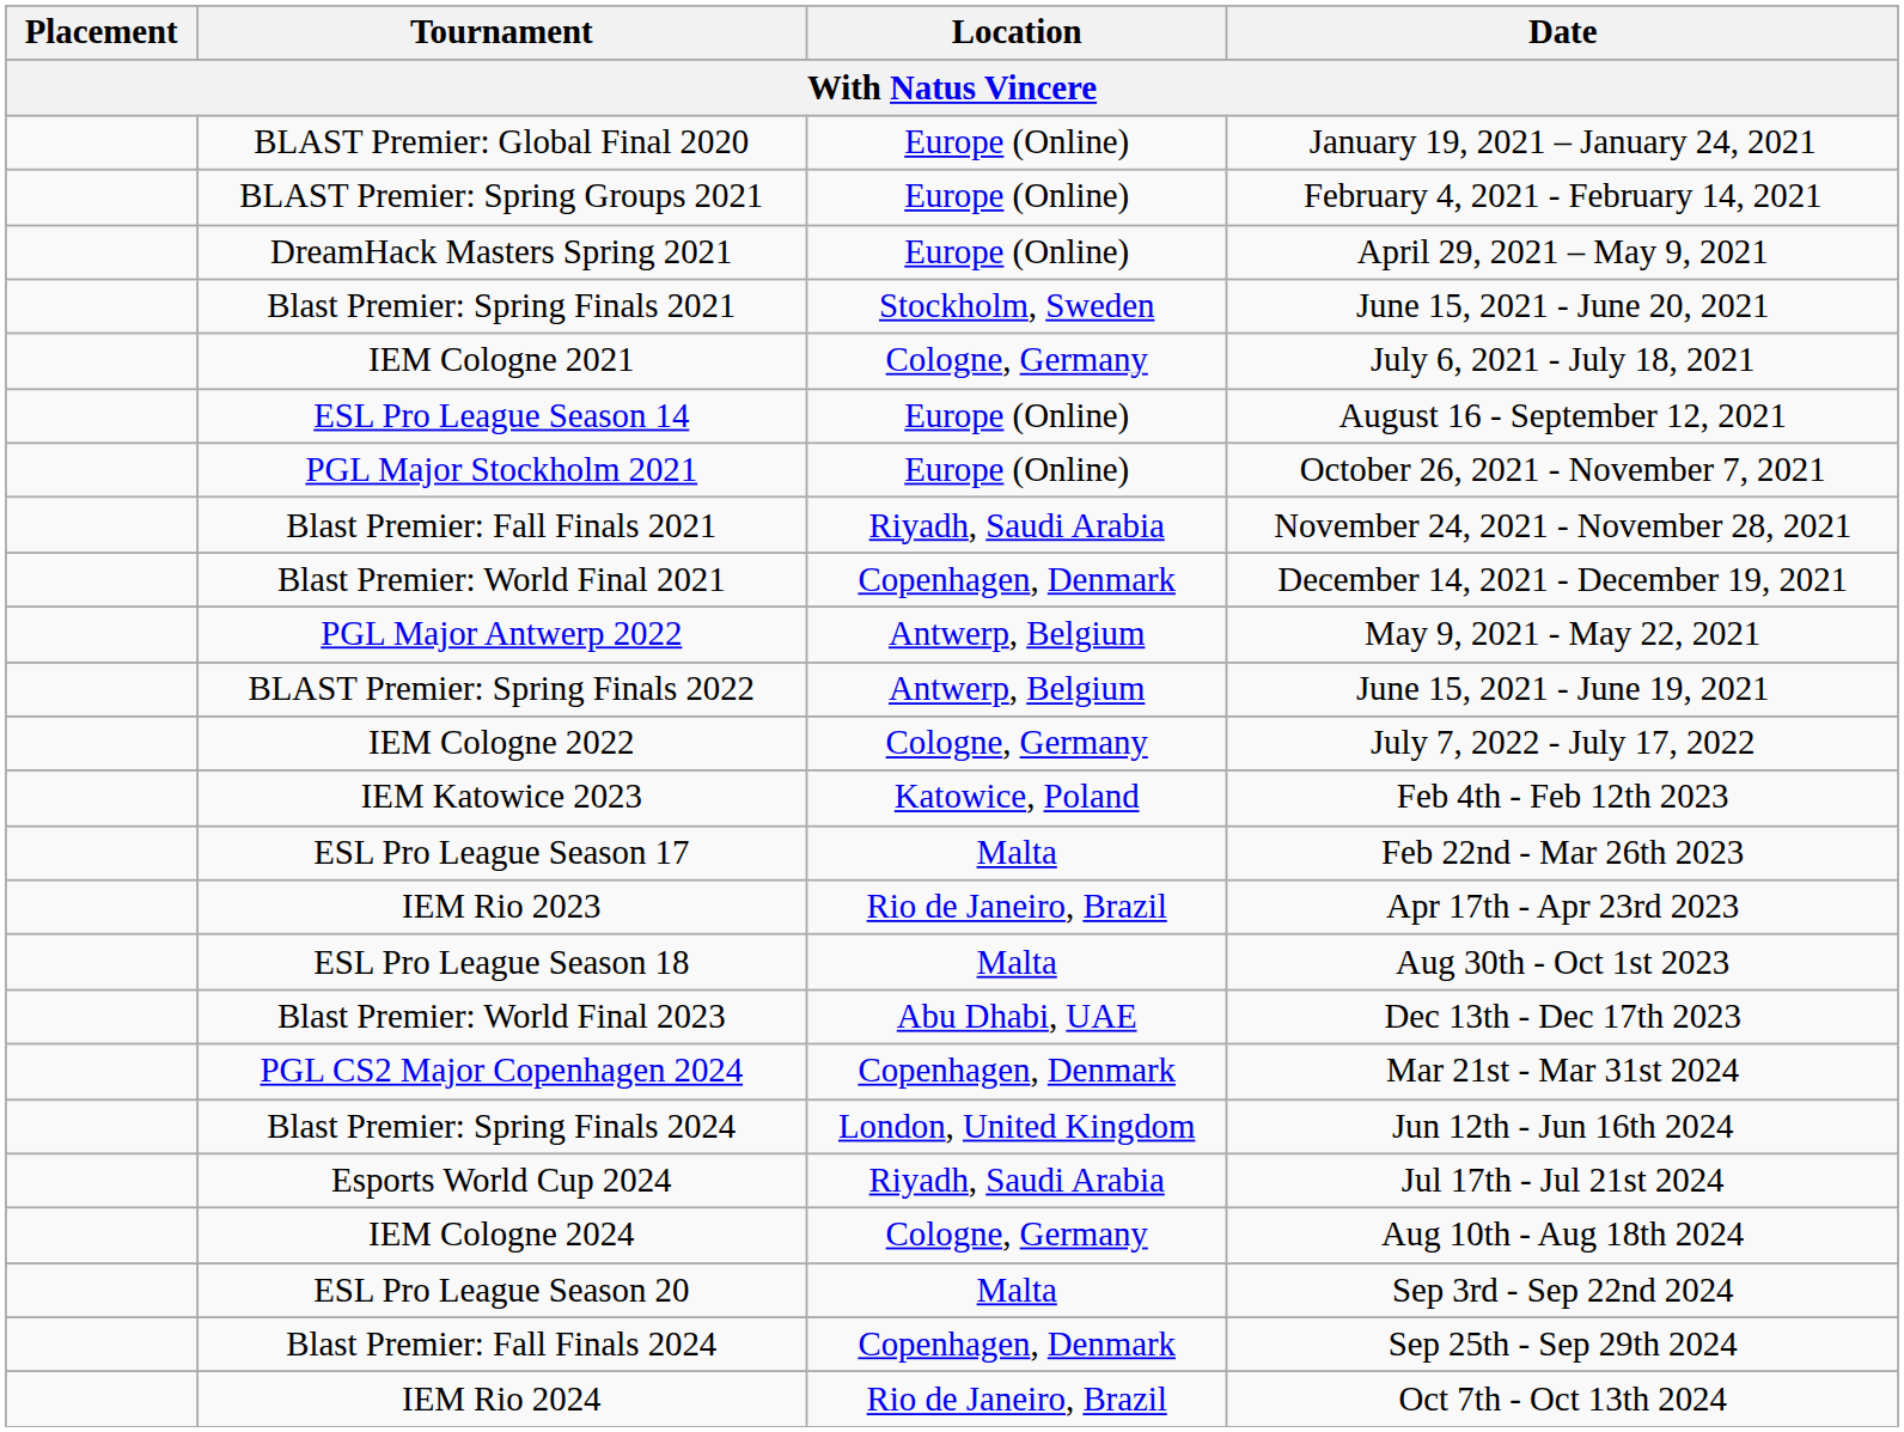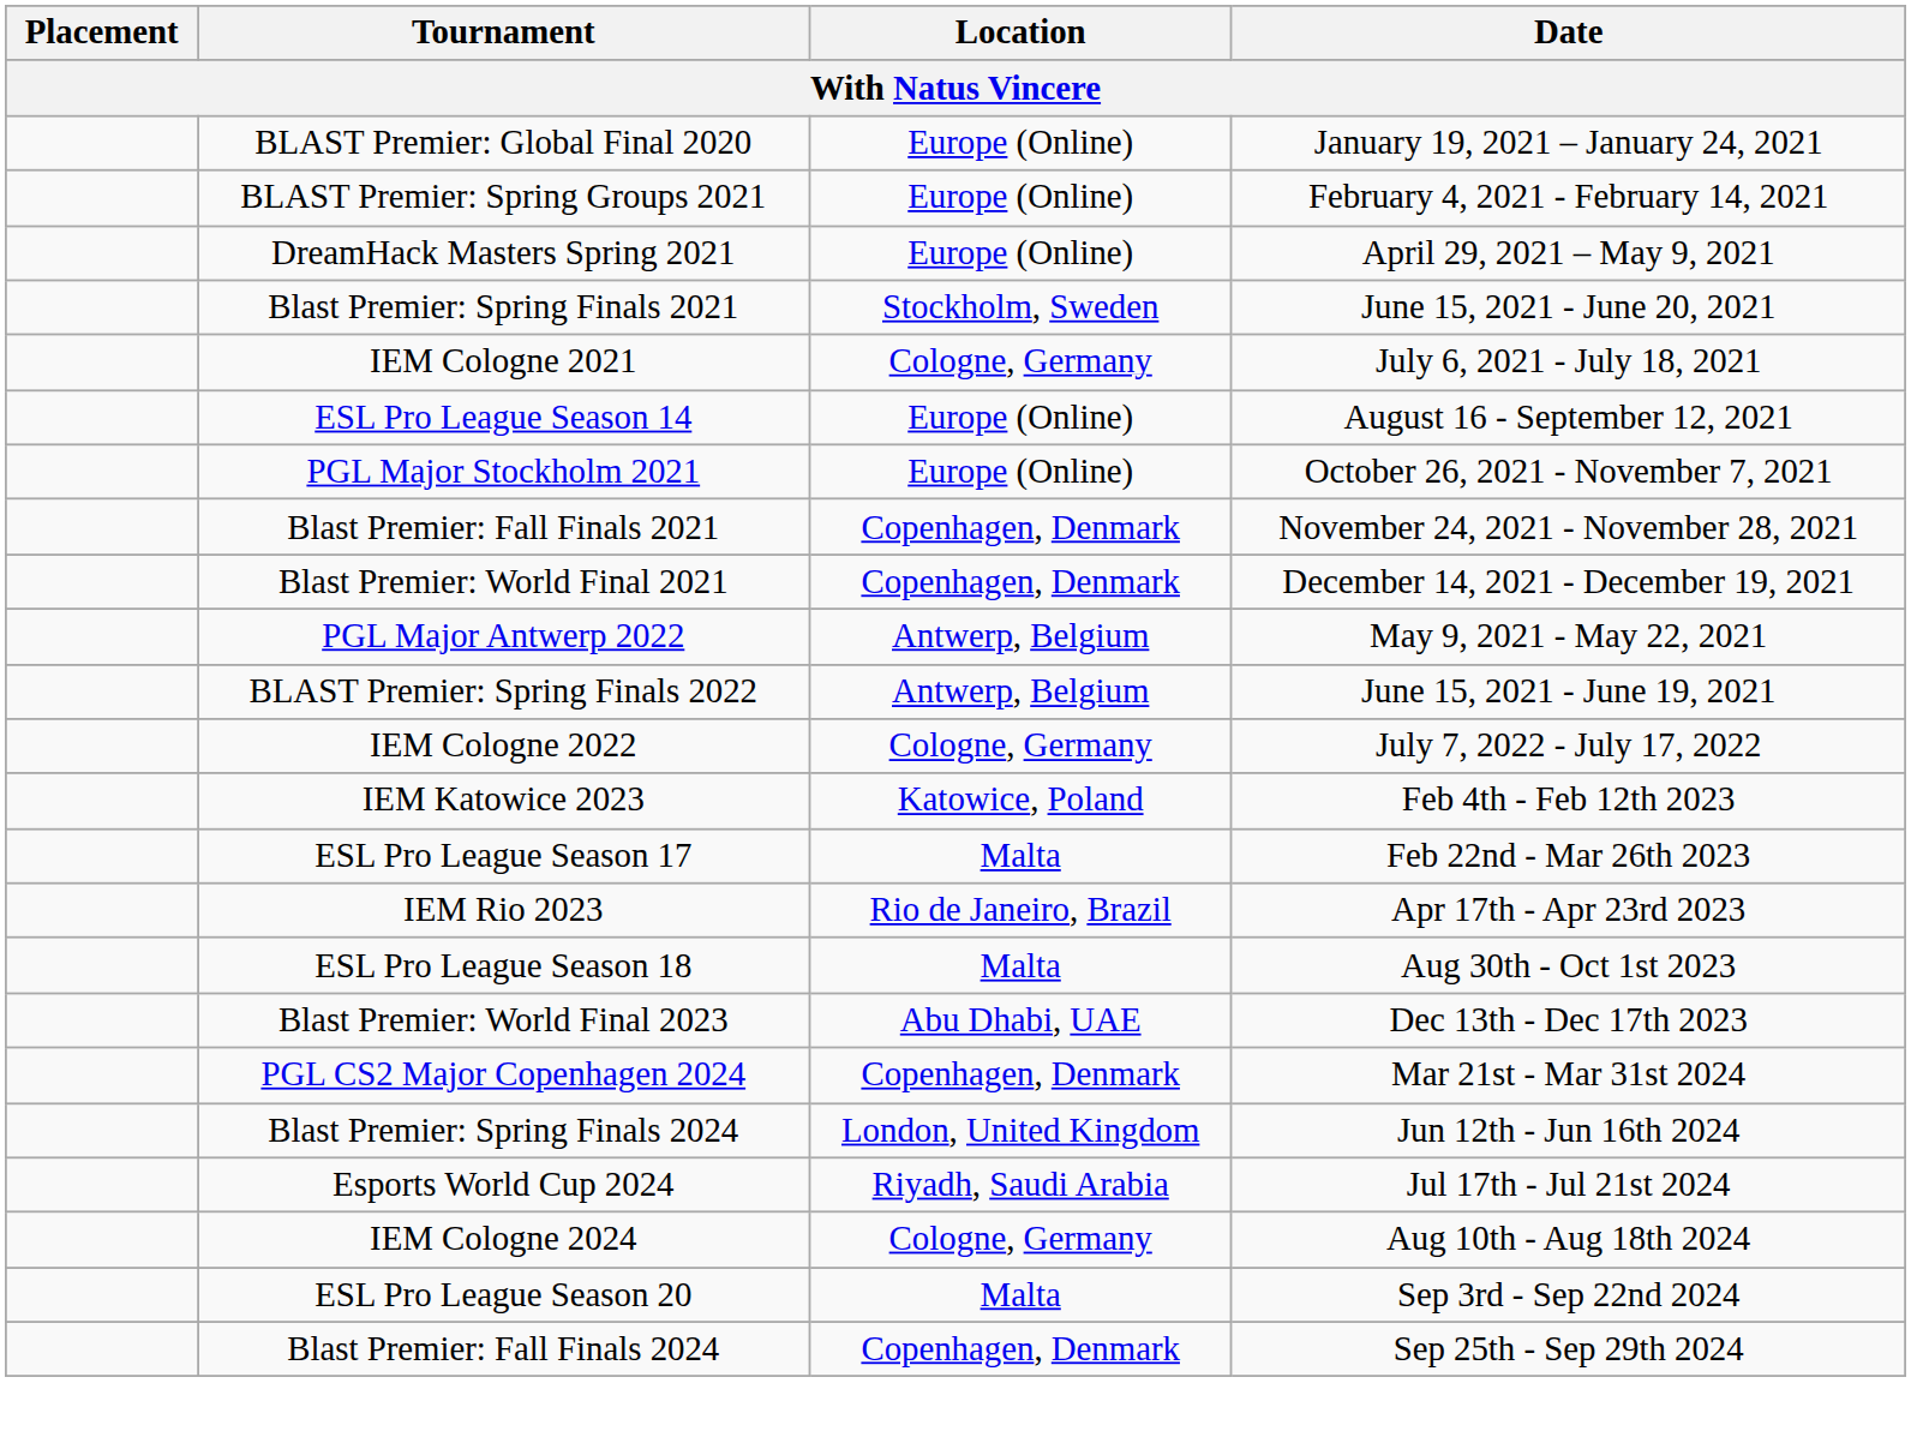 <table class="wikitable" width="880"style="text-align:center">
 <tr>
 <th>Placement</th>
 <th>Tournament</th>
 <th>Location</th>
 <th>Date</th>
 </tr>
 <tr>
 <th colspan="4">With <a href='#'>Natus Vincere</a></th>
 </tr>
 <tr>
 <td></td>
 <td>BLAST Premier: Global Final 2020</td>
 <td><a href='#'>Europe</a> (Online)</td>
 <td>January 19, 2021 – January 24, 2021</td>
 </tr>
 <tr>
 <td></td>
 <td>BLAST Premier: Spring Groups 2021</td>
 <td><a href='#'>Europe</a> (Online)</td>
 <td>February 4, 2021 - February 14, 2021</td>
 </tr>
 <tr>
 <td></td>
 <td>DreamHack Masters Spring 2021</td>
 <td><a href='#'>Europe</a> (Online)</td>
 <td>April 29, 2021 – May 9, 2021</td>
 </tr>
 <tr>
 <td></td>
 <td>Blast Premier: Spring Finals 2021</td>
 <td><a href='#'>Stockholm</a>, <a href='#'>Sweden</a></td>
 <td>June 15, 2021 - June 20, 2021</td>
 </tr>
 <tr>
 <td></td>
 <td>IEM Cologne 2021</td>
 <td><a href='#'>Cologne</a>, <a href='#'>Germany</a></td>
 <td>July 6, 2021 - July 18, 2021</td>
 </tr>
 <tr>
 <td></td>
 <td><a href='#'>ESL Pro League Season 14</a></td>
 <td><a href='#'>Europe</a> (Online)</td>
 <td>August 16 - September 12, 2021</td>
 </tr>
 <tr>
 <td></td>
 <td><a href='#'>PGL Major Stockholm 2021</a></td>
 <td><a href='#'>Europe</a> (Online)</td>
 <td>October 26, 2021 - November 7, 2021</td>
 </tr>
 <tr>
 <td></td>
 <td>Blast Premier: Fall Finals 2021</td>
-<td><a href='#'>Riyadh</a>, <a href='#'>Saudi Arabia</a></td>
+<td><a href='#'>Copenhagen</a>, <a href='#'>Denmark</a></td>
 <td>November 24, 2021 - November 28, 2021</td>
 </tr>
 <tr>
 <td></td>
 <td>Blast Premier: World Final 2021</td>
 <td><a href='#'>Copenhagen</a>, <a href='#'>Denmark</a></td>
 <td>December 14, 2021 - December 19, 2021</td>
 </tr>
 <tr>
 <td></td>
 <td><a href='#'>PGL Major Antwerp 2022</a></td>
 <td><a href='#'>Antwerp</a>, <a href='#'>Belgium</a></td>
 <td>May 9, 2021 - May 22, 2021</td>
 </tr>
 <tr>
 <td></td>
 <td>BLAST Premier: Spring Finals 2022</td>
 <td><a href='#'>Antwerp</a>, <a href='#'>Belgium</a></td>
 <td>June 15, 2021 - June 19, 2021</td>
 </tr>
 <tr>
 <td></td>
 <td>IEM Cologne 2022</td>
 <td><a href='#'>Cologne</a>, <a href='#'>Germany</a></td>
 <td>July 7, 2022 - July 17, 2022</td>
 </tr>
 <tr>
 <td></td>
 <td>IEM Katowice 2023</td>
 <td><a href='#'>Katowice</a>, <a href='#'>Poland</a></td>
 <td>Feb 4th - Feb 12th 2023</td>
 </tr>
 <tr>
 <td></td>
 <td>ESL Pro League Season 17</td>
 <td><a href='#'>Malta</a></td>
 <td>Feb 22nd - Mar 26th 2023</td>
 </tr>
 <tr>
 <td></td>
 <td>IEM Rio 2023</td>
 <td><a href='#'>Rio de Janeiro</a>, <a href='#'>Brazil</a></td>
 <td>Apr 17th - Apr 23rd 2023</td>
 </tr>
 <tr>
 <td></td>
 <td>ESL Pro League Season 18</td>
 <td><a href='#'>Malta</a></td>
 <td>Aug 30th - Oct 1st 2023</td>
 </tr>
 <tr>
 <td></td>
 <td>Blast Premier: World Final 2023</td>
 <td><a href='#'>Abu Dhabi</a>, <a href='#'>UAE</a></td>
 <td>Dec 13th - Dec 17th 2023</td>
 </tr>
 <tr>
 <td></td>
 <td><a href='#'>PGL CS2 Major Copenhagen 2024</a></td>
 <td><a href='#'>Copenhagen</a>, <a href='#'>Denmark</a></td>
 <td>Mar 21st - Mar 31st 2024</td>
 </tr>
 <tr>
 <td></td>
 <td>Blast Premier: Spring Finals 2024</td>
 <td><a href='#'>London</a>, <a href='#'>United Kingdom</a></td>
 <td>Jun 12th - Jun 16th 2024</td>
 </tr>
 <tr>
 <td></td>
 <td>Esports World Cup 2024</td>
 <td><a href='#'>Riyadh</a>, <a href='#'>Saudi Arabia</a></td>
 <td>Jul 17th - Jul 21st 2024</td>
 </tr>
 <tr>
 <td></td>
 <td>IEM Cologne 2024</td>
 <td><a href='#'>Cologne</a>, <a href='#'>Germany</a></td>
 <td>Aug 10th - Aug 18th 2024</td>
 </tr>
 <tr>
 <td></td>
 <td>ESL Pro League Season 20</td>
 <td><a href='#'>Malta</a></td>
 <td>Sep 3rd - Sep 22nd 2024</td>
 </tr>
 <tr>
 <td></td>
 <td>Blast Premier: Fall Finals 2024</td>
 <td><a href='#'>Copenhagen</a>, <a href='#'>Denmark</a></td>
 <td>Sep 25th - Sep 29th 2024</td>
 </tr>
-<tr>
-<td></td>
-<td>IEM Rio 2024</td>
-<td><a href='#'>Rio de Janeiro</a>, <a href='#'>Brazil</a></td>
-<td>Oct 7th - Oct 13th 2024</td>
-</tr>
 </table>
